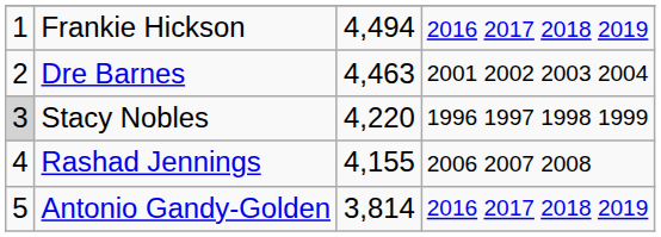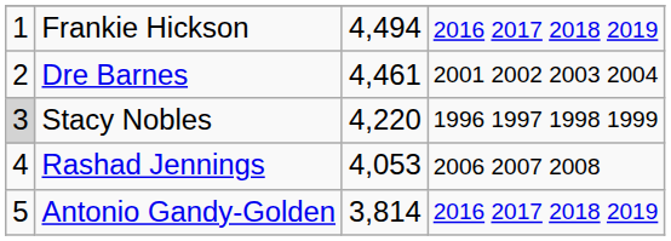 <table class="wikitable">
 <tr>
 </tr>
 <tr>
 <td>1</td>
 <td>Frankie Hickson</td>
 <td>4,494</td>
 <td style="font-size:80%;"><a href='#'>2016</a> <a href='#'>2017</a> <a href='#'>2018</a> <a href='#'>2019</a></td>
 </tr>
 <tr>
 <td>2</td>
 <td><a href='#'>Dre Barnes</a></td>
-<td>4,463</td>
+<td>4,461</td>
 <td style="font-size:80%;">2001 2002 2003 2004</td>
 </tr>
 <tr>
 <td style="background: lightgrey;">3</td>
 <td>Stacy Nobles</td>
 <td>4,220</td>
 <td style="font-size:80%;">1996 1997 1998 1999</td>
 </tr>
 <tr>
 <td>4</td>
 <td><a href='#'>Rashad Jennings</a></td>
-<td>4,155</td>
+<td>4,053</td>
 <td style="font-size:80%;">2006 2007 2008</td>
 </tr>
 <tr>
 <td>5</td>
 <td><a href='#'>Antonio Gandy-Golden</a></td>
 <td>3,814</td>
 <td style="font-size:80%;"><a href='#'>2016</a> <a href='#'>2017</a> <a href='#'>2018</a> <a href='#'>2019</a></td>
 </tr>
 </table>
